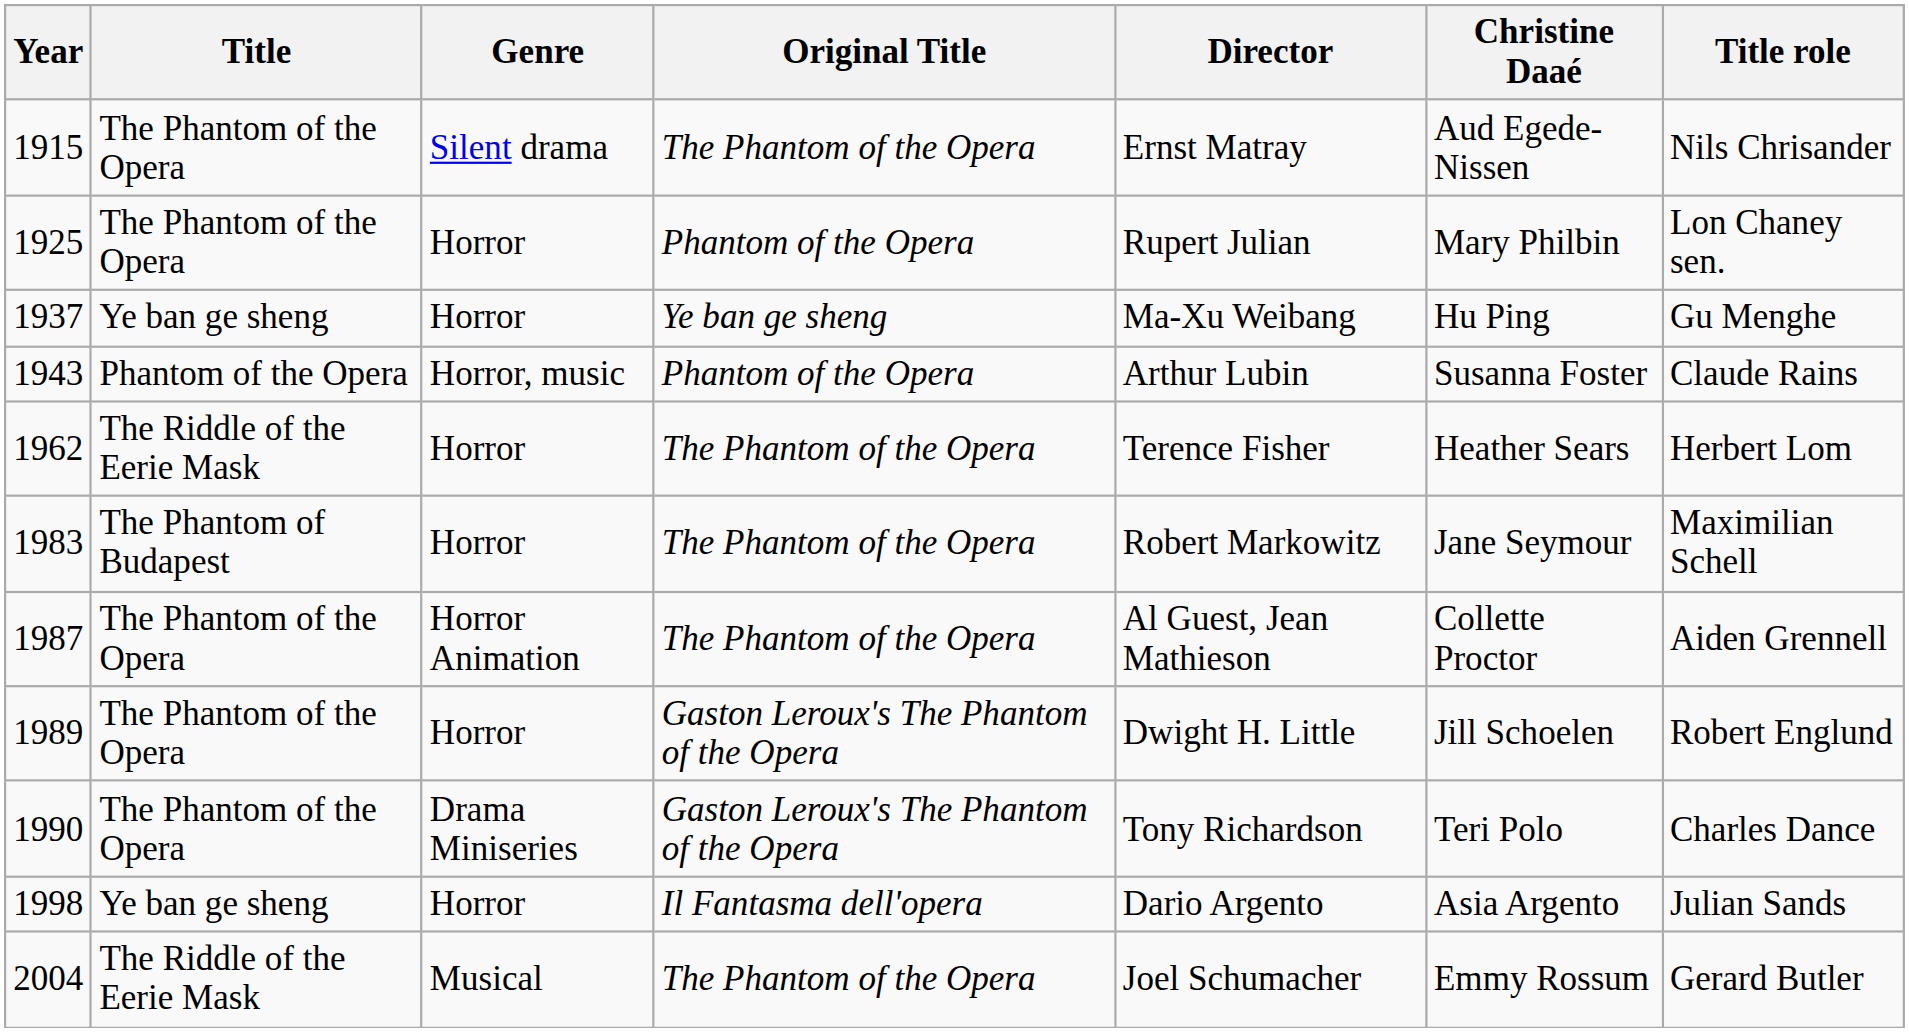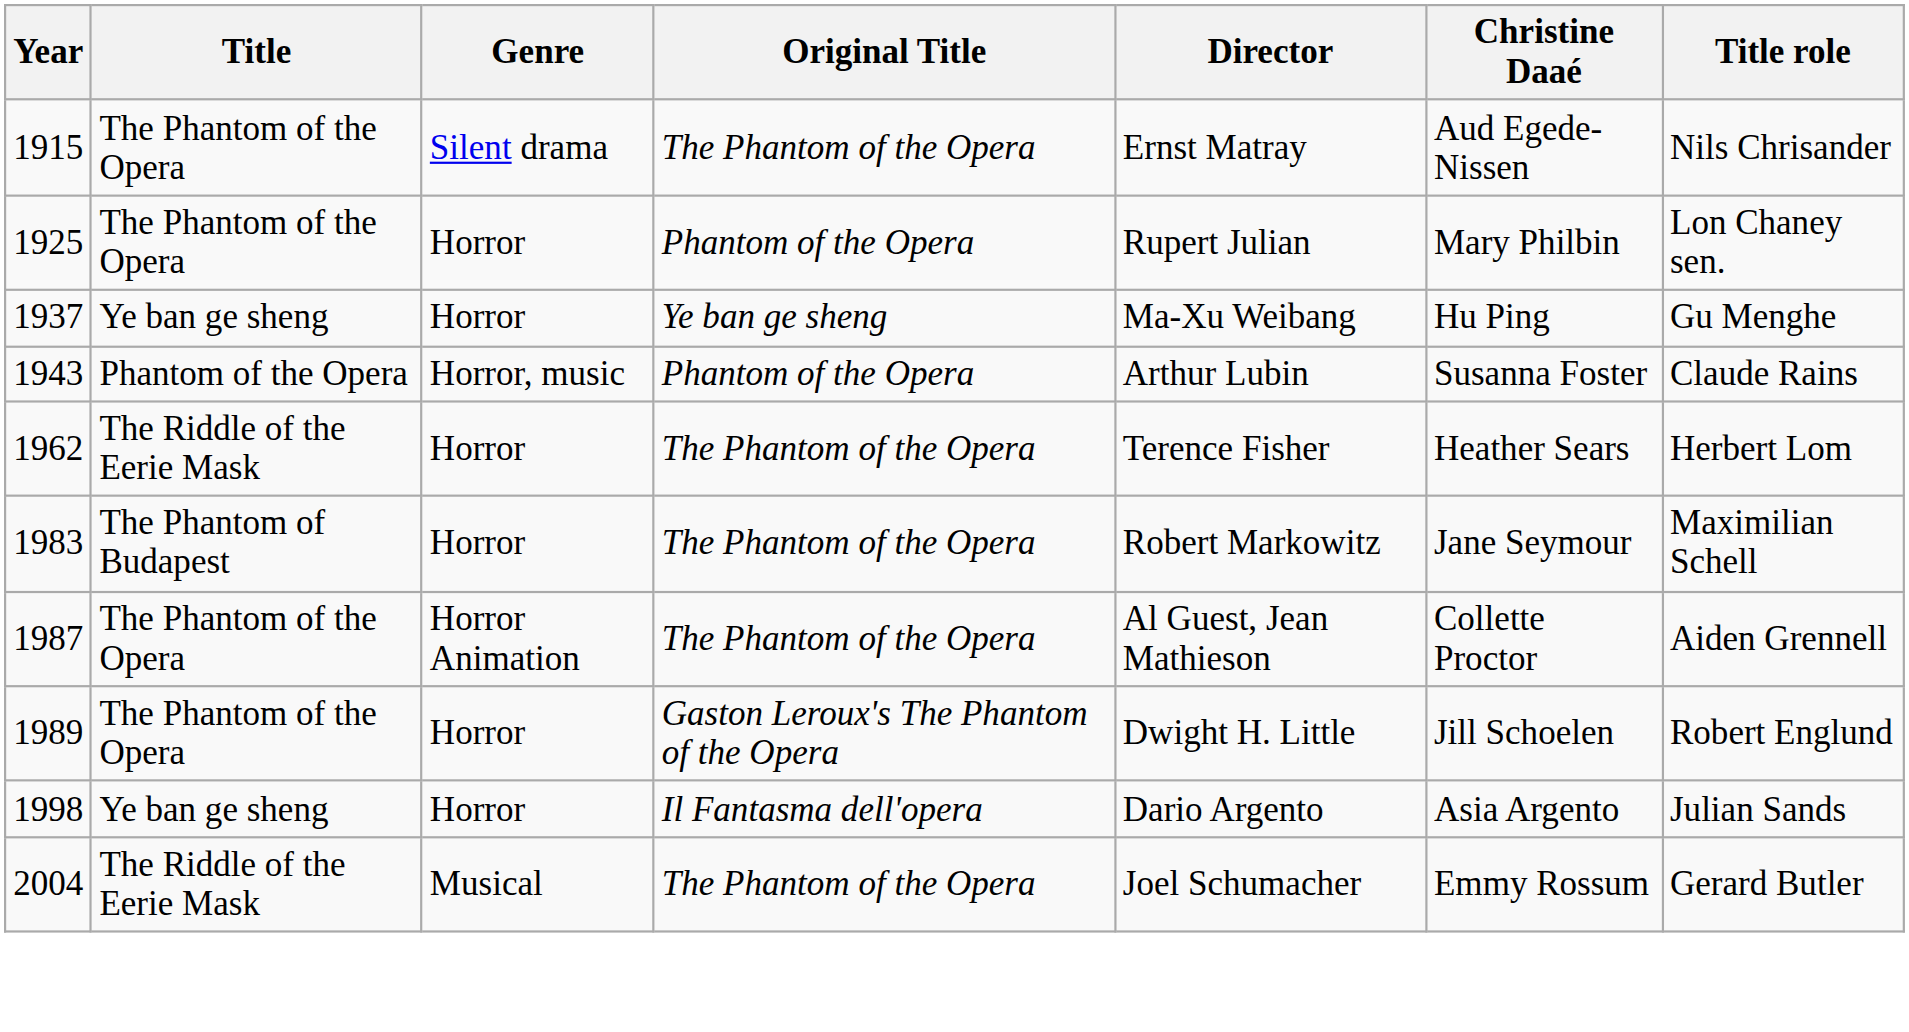 <table class="wikitable">
 <tr>
 <th>Year</th>
 <th>Title</th>
 <th>Genre</th>
 <th>Original Title</th>
 <th>Director</th>
 <th>Christine Daaé</th>
 <th>Title role</th>
 </tr>
 <tr>
 <td>1915</td>
 <td>The Phantom of the Opera</td>
 <td><a href='#'>Silent</a> drama</td>
 <td><em>The Phantom of the Opera</em></td>
 <td>Ernst Matray</td>
 <td>Aud Egede-Nissen</td>
 <td>Nils Chrisander</td>
 </tr>
 <tr>
 <td>1925</td>
 <td>The Phantom of the Opera</td>
 <td>Horror</td>
 <td><em>Phantom of the Opera</em></td>
 <td>Rupert Julian</td>
 <td>Mary Philbin</td>
 <td>Lon Chaney sen.</td>
 </tr>
 <tr>
 <td>1937</td>
 <td>Ye ban ge sheng</td>
 <td>Horror</td>
 <td><em>Ye ban ge sheng</em></td>
 <td>Ma-Xu Weibang</td>
 <td>Hu Ping</td>
 <td>Gu Menghe</td>
 </tr>
 <tr>
 <td>1943</td>
 <td>Phantom of the Opera</td>
 <td>Horror, music</td>
 <td><em>Phantom of the Opera</em></td>
 <td>Arthur Lubin</td>
 <td>Susanna Foster</td>
 <td>Claude Rains</td>
 </tr>
 <tr>
 <td>1962</td>
 <td>The Riddle of the Eerie Mask</td>
 <td>Horror</td>
 <td><em>The Phantom of the Opera</em></td>
 <td>Terence Fisher</td>
 <td>Heather Sears</td>
 <td>Herbert Lom</td>
 </tr>
 <tr>
 <td>1983</td>
 <td>The Phantom of Budapest</td>
 <td>Horror</td>
 <td><em>The Phantom of the Opera</em></td>
 <td>Robert Markowitz</td>
 <td>Jane Seymour</td>
 <td>Maximilian Schell</td>
 </tr>
 <tr>
 <td>1987</td>
 <td>The Phantom of the Opera</td>
 <td>Horror Animation</td>
 <td><em>The Phantom of the Opera</em></td>
 <td>Al Guest, Jean Mathieson</td>
 <td>Collette Proctor</td>
 <td>Aiden Grennell</td>
 </tr>
 <tr>
 <td>1989</td>
 <td>The Phantom of the Opera</td>
 <td>Horror</td>
 <td><em>Gaston Leroux's The Phantom of the Opera</em></td>
 <td>Dwight H. Little</td>
 <td>Jill Schoelen</td>
 <td>Robert Englund</td>
 </tr>
 <tr>
-<td>1990</td>
-<td>The Phantom of the Opera</td>
-<td>Drama Miniseries</td>
-<td><em>Gaston Leroux's The Phantom of the Opera</em></td>
-<td>Tony Richardson</td>
-<td>Teri Polo</td>
-<td>Charles Dance</td>
-</tr>
-<tr>
 <td>1998</td>
 <td>Ye ban ge sheng</td>
 <td>Horror</td>
 <td><em>Il Fantasma dell'opera</em></td>
 <td>Dario Argento</td>
 <td>Asia Argento</td>
 <td>Julian Sands</td>
 </tr>
 <tr>
 <td>2004</td>
 <td>The Riddle of the Eerie Mask</td>
 <td>Musical</td>
 <td><em>The Phantom of the Opera</em></td>
 <td>Joel Schumacher</td>
 <td>Emmy Rossum</td>
 <td>Gerard Butler</td>
 </tr>
 </table>
